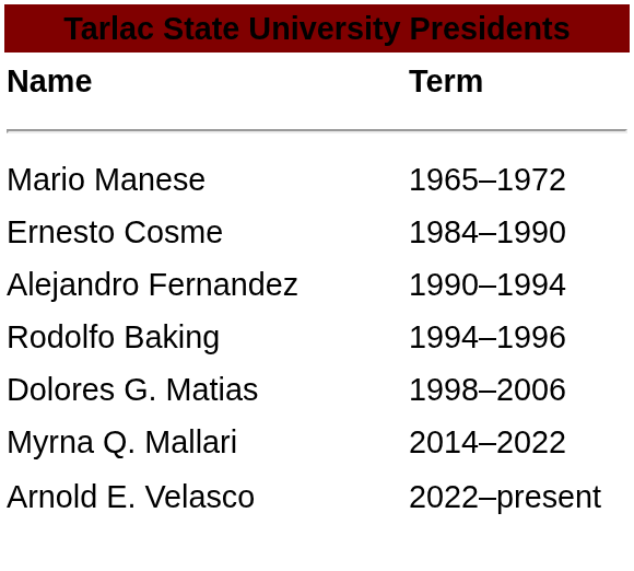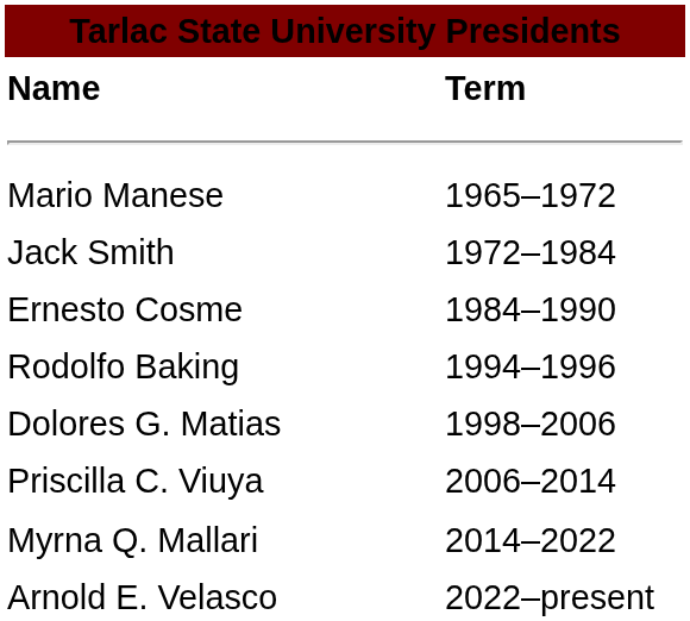 <table class="toccolours" style="float:right; margin-left:1em; font-size:90%; line-height:1.4em; width:290px;">
 <tr>
 <th colspan="2" style="text-align: center;background-color:maroon"><span><strong>Tarlac State University Presidents</strong></span></th>
 </tr>
 <tr>
 <td scope="col" width="180"><strong>Name</strong></td>
 <td><strong>Term</strong></td>
 </tr>
 <tr>
 <td colspan="2"><hr></td>
 </tr>
 <tr>
 <td>Mario Manese</td>
 <td>1965–1972</td>
 </tr>
 <tr>
+<td>Jack Smith</td>
+<td>1972–1984</td>
+</tr>
+<tr>
 <td>Ernesto Cosme</td>
 <td>1984–1990</td>
-</tr>
-<tr>
-<td>Alejandro Fernandez</td>
-<td>1990–1994</td>
 </tr>
 <tr>
 <td>Rodolfo Baking</td>
 <td>1994–1996</td>
 </tr>
 <tr>
 <td>Dolores G. Matias</td>
 <td>1998–2006</td>
 </tr>
 <tr>
+<td>Priscilla C. Viuya</td>
+<td>2006–2014</td>
+</tr>
+<tr>
 <td>Myrna Q. Mallari</td>
 <td>2014–2022</td>
 </tr>
 <tr>
 <td>Arnold E. Velasco</td>
 <td>2022–present</td>
 </tr>
 </table>
